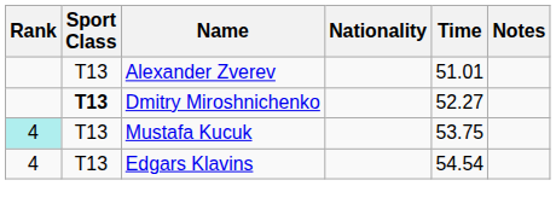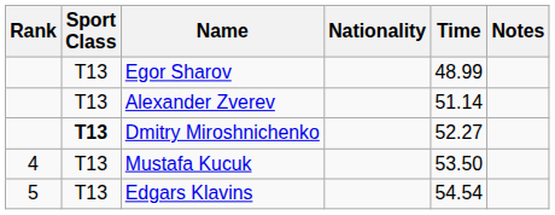 <table class="wikitable sortable" style="text-align:center">
 <tr>
 <th>Rank</th>
 <th>Sport<br>Class</th>
 <th>Name</th>
 <th>Nationality</th>
 <th>Time</th>
 <th>Notes</th>
 </tr>
 <tr>
 <td></td>
 <td>T13</td>
+<td align=left><a href='#'>Egor Sharov</a></td>
+<td align=left></td>
+<td>48.99</td>
+<td></td>
+</tr>
+<tr>
+<td></td>
+<td>T13</td>
 <td align=left><a href='#'>Alexander Zverev</a></td>
 <td align=left></td>
-<td>51.01</td>
+<td>51.14</td>
 <td></td>
 </tr>
 <tr>
 <td></td>
 <td><strong>T13</strong></td>
 <td align=left><a href='#'>Dmitry Miroshnichenko</a></td>
 <td align=left></td>
 <td>52.27</td>
 <td></td>
 </tr>
 <tr>
-<td style="background: paleturquoise;">4</td>
+<td>4</td>
 <td>T13</td>
 <td align=left><a href='#'>Mustafa Kucuk</a></td>
 <td align=left></td>
-<td>53.75</td>
+<td>53.50</td>
 <td></td>
 </tr>
 <tr>
-<td>4</td>
+<td>5</td>
 <td>T13</td>
 <td align=left><a href='#'>Edgars Klavins</a></td>
 <td align=left></td>
 <td>54.54</td>
 <td></td>
 </tr>
 </table>
